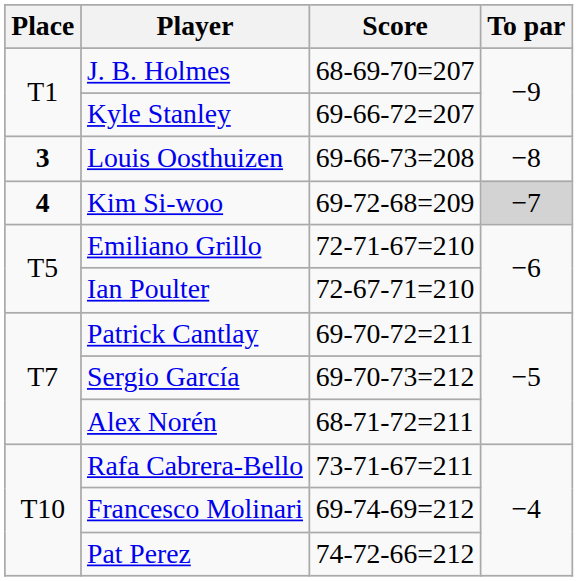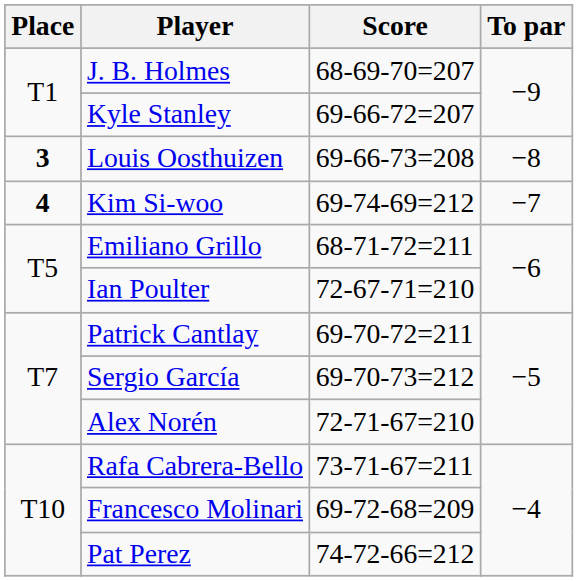 <table class="wikitable">
 <tr>
 <th>Place</th>
 <th>Player</th>
 <th>Score</th>
 <th>To par</th>
 </tr>
 <tr>
 <td rowspan=2 align=center>T1</td>
 <td> <a href='#'>J. B. Holmes</a></td>
 <td>68-69-70=207</td>
 <td rowspan=2 align=center>−9</td>
 </tr>
 <tr>
 <td> <a href='#'>Kyle Stanley</a></td>
 <td>69-66-72=207</td>
 </tr>
 <tr>
 <td align=center><strong>3</strong></td>
 <td> <a href='#'>Louis Oosthuizen</a></td>
 <td>69-66-73=208</td>
 <td align=center>−8</td>
 </tr>
 <tr>
 <td align=center><strong>4</strong></td>
 <td> <a href='#'>Kim Si-woo</a></td>
-<td>69-72-68=209</td>
-<td align=center style="background: lightgrey;">−7</td>
+<td>69-74-69=212</td>
+<td align=center>−7</td>
 </tr>
 <tr>
 <td rowspan=2 align=center>T5</td>
 <td> <a href='#'>Emiliano Grillo</a></td>
-<td>72-71-67=210</td>
+<td>68-71-72=211</td>
 <td rowspan=2 align=center>−6</td>
 </tr>
 <tr>
 <td> <a href='#'>Ian Poulter</a></td>
 <td>72-67-71=210</td>
 </tr>
 <tr>
 <td rowspan=3 align=center>T7</td>
 <td> <a href='#'>Patrick Cantlay</a></td>
 <td>69-70-72=211</td>
 <td rowspan=3 align=center>−5</td>
 </tr>
 <tr>
 <td> <a href='#'>Sergio García</a></td>
 <td>69-70-73=212</td>
 </tr>
 <tr>
 <td> <a href='#'>Alex Norén</a></td>
-<td>68-71-72=211</td>
+<td>72-71-67=210</td>
 </tr>
 <tr>
 <td rowspan=3 align=center>T10</td>
 <td> <a href='#'>Rafa Cabrera-Bello</a></td>
 <td>73-71-67=211</td>
 <td rowspan=3 align=center>−4</td>
 </tr>
 <tr>
 <td> <a href='#'>Francesco Molinari</a></td>
-<td>69-74-69=212</td>
+<td>69-72-68=209</td>
 </tr>
 <tr>
 <td> <a href='#'>Pat Perez</a></td>
 <td>74-72-66=212</td>
 </tr>
 </table>
